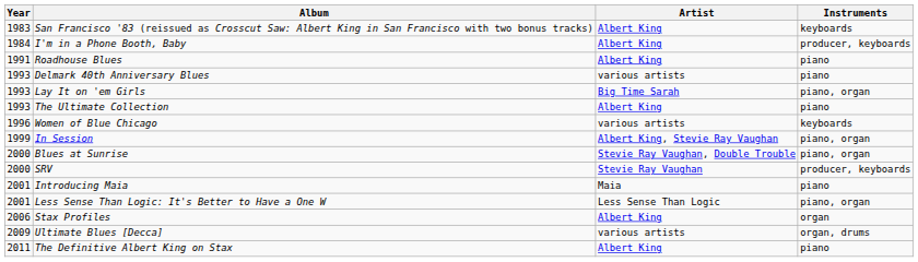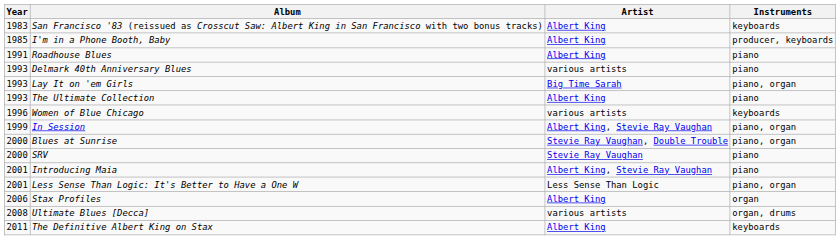 <table class="wikitable sortable">
 <tr>
 <th>Year</th>
 <th>Album</th>
 <th>Artist</th>
 <th>Instruments</th>
 </tr>
 <tr>
 <td>1983</td>
 <td><em>San Francisco '83</em> (reissued as <em>Crosscut Saw: Albert King in San Francisco</em> with two bonus tracks)</td>
 <td><a href='#'>Albert King</a></td>
 <td>keyboards</td>
 </tr>
 <tr>
-<td>1984</td>
+<td>1985</td>
 <td><em>I'm in a Phone Booth, Baby</em></td>
 <td><a href='#'>Albert King</a></td>
 <td>producer, keyboards</td>
 </tr>
 <tr>
 <td>1991</td>
 <td><em>Roadhouse Blues</em></td>
 <td><a href='#'>Albert King</a></td>
 <td>piano</td>
 </tr>
 <tr>
 <td>1993</td>
 <td><em>Delmark 40th Anniversary Blues</em></td>
 <td>various artists</td>
 <td>piano</td>
 </tr>
 <tr>
 <td>1993</td>
 <td><em>Lay It on 'em Girls</em></td>
 <td><a href='#'>Big Time Sarah</a></td>
 <td>piano, organ</td>
 </tr>
 <tr>
 <td>1993</td>
 <td><em>The Ultimate Collection</em></td>
 <td><a href='#'>Albert King</a></td>
 <td>piano</td>
 </tr>
 <tr>
 <td>1996</td>
 <td><em>Women of Blue Chicago</em></td>
 <td>various artists</td>
 <td>keyboards</td>
 </tr>
 <tr>
 <td>1999</td>
 <td><em><a href='#'>In Session</a></em></td>
 <td><a href='#'>Albert King</a>, <a href='#'>Stevie Ray Vaughan</a></td>
 <td>piano, organ</td>
 </tr>
 <tr>
 <td>2000</td>
 <td><em>Blues at Sunrise</em></td>
 <td><a href='#'>Stevie Ray Vaughan</a>, <a href='#'>Double Trouble</a></td>
 <td>piano, organ</td>
 </tr>
 <tr>
 <td>2000</td>
 <td><em>SRV</em></td>
 <td><a href='#'>Stevie Ray Vaughan</a></td>
-<td>producer, keyboards</td>
+<td>piano</td>
 </tr>
 <tr>
 <td>2001</td>
 <td><em>Introducing Maia</em></td>
-<td>Maia</td>
+<td><a href='#'>Albert King</a>, <a href='#'>Stevie Ray Vaughan</a></td>
 <td>piano</td>
 </tr>
 <tr>
 <td>2001</td>
 <td><em>Less Sense Than Logic: It's Better to Have a One W</em></td>
 <td>Less Sense Than Logic</td>
 <td>piano, organ</td>
 </tr>
 <tr>
 <td>2006</td>
 <td><em>Stax Profiles</em></td>
 <td><a href='#'>Albert King</a></td>
 <td>organ</td>
 </tr>
 <tr>
-<td>2009</td>
+<td>2008</td>
 <td><em>Ultimate Blues [Decca]</em></td>
 <td>various artists</td>
 <td>organ, drums</td>
 </tr>
 <tr>
 <td>2011</td>
 <td><em>The Definitive Albert King on Stax</em></td>
 <td><a href='#'>Albert King</a></td>
-<td>piano</td>
+<td>keyboards</td>
 </tr>
 </table>
